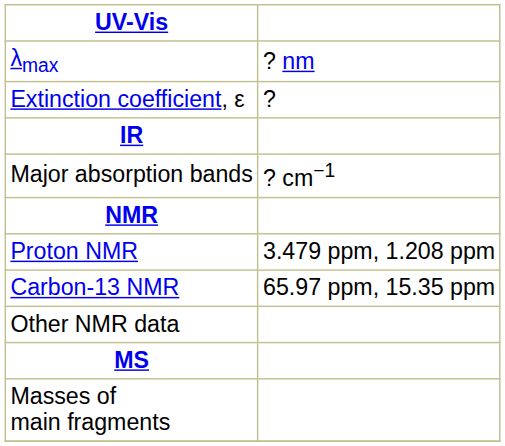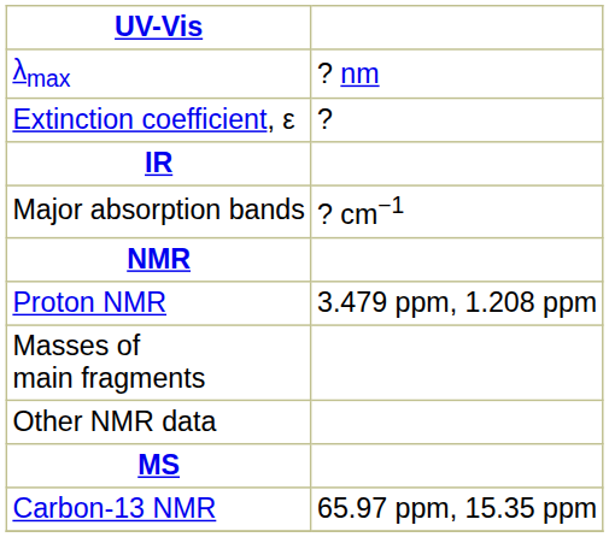 <table border="1" cellspacing="0" cellpadding="3" style="margin: 0 0 0 0.5em; background: #FFFFFF; border-collapse: collapse; border-color: #C0C090;">
 <tr>
 <th><a href='#'>UV-Vis</a></th>
 </tr>
 <tr>
 <td><a href='#'>λ<sub>max</sub></a></td>
 <td>? <a href='#'>nm</a></td>
 </tr>
 <tr>
 <td><a href='#'>Extinction coefficient</a>, ε</td>
 <td>?</td>
 </tr>
 <tr>
 <th><a href='#'>IR</a></th>
 </tr>
 <tr>
 <td>Major absorption bands</td>
 <td>? cm<sup>−1</sup></td>
 </tr>
 <tr>
 <th><a href='#'>NMR</a></th>
 </tr>
 <tr>
 <td><a href='#'>Proton NMR</a> </td>
 <td>3.479 ppm, 1.208 ppm</td>
 </tr>
 <tr>
-<td><a href='#'>Carbon-13 NMR</a> </td>
-<td>65.97 ppm, 15.35 ppm</td>
+<td>Masses of <br>main fragments</td>
+<td>  </td>
 </tr>
 <tr>
 <td>Other NMR data </td>
 <td> </td>
 </tr>
 <tr>
 <th><a href='#'>MS</a></th>
 </tr>
 <tr>
-<td>Masses of <br>main fragments</td>
-<td>  </td>
+<td><a href='#'>Carbon-13 NMR</a> </td>
+<td>65.97 ppm, 15.35 ppm</td>
 </tr>
 <tr>
 </tr>
 </table>
